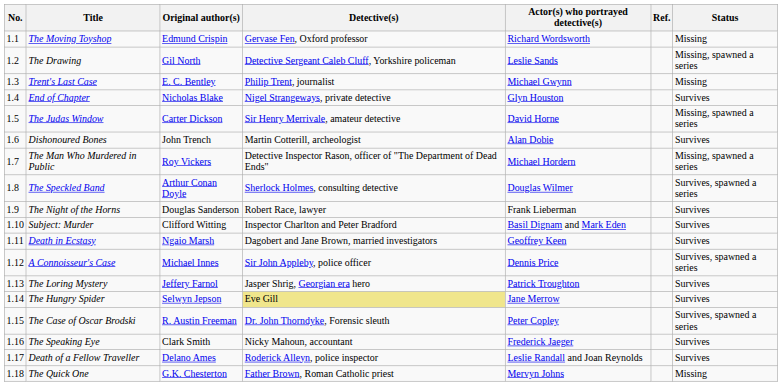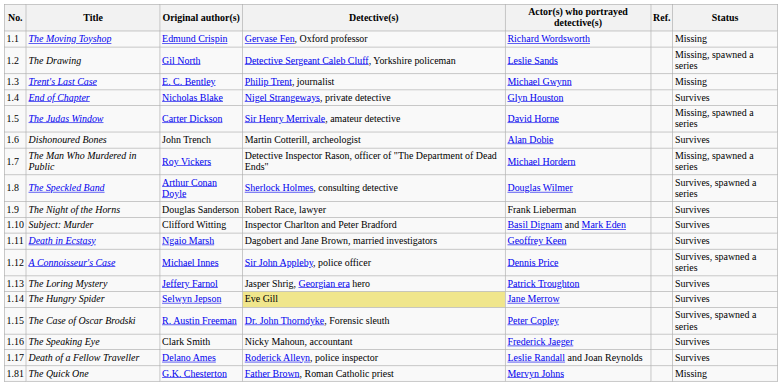 <table class="wikitable">
 <tr>
 <th>No.</th>
 <th>Title</th>
 <th>Original author(s)</th>
 <th>Detective(s)</th>
 <th>Actor(s) who portrayed detective(s)</th>
 <th>Ref.</th>
 <th>Status</th>
 </tr>
 <tr>
 <td>1.1</td>
 <td><em><a href='#'>The Moving Toyshop</a></em></td>
 <td><a href='#'>Edmund Crispin</a></td>
 <td><a href='#'>Gervase Fen</a>, Oxford professor</td>
 <td><a href='#'>Richard Wordsworth</a></td>
 <td></td>
 <td>Missing</td>
 </tr>
 <tr>
 <td>1.2</td>
 <td><em>The Drawing</em></td>
 <td><a href='#'>Gil North</a></td>
 <td><a href='#'>Detective Sergeant Caleb Cluff</a>, Yorkshire policeman</td>
 <td><a href='#'>Leslie Sands</a></td>
 <td></td>
 <td>Missing, spawned a series</td>
 </tr>
 <tr>
 <td>1.3</td>
 <td><em><a href='#'>Trent's Last Case</a></em></td>
 <td><a href='#'>E. C. Bentley</a></td>
 <td><a href='#'>Philip Trent</a>, journalist</td>
 <td><a href='#'>Michael Gwynn</a></td>
 <td></td>
 <td>Missing</td>
 </tr>
 <tr>
 <td>1.4</td>
 <td><em><a href='#'>End of Chapter</a></em></td>
 <td><a href='#'>Nicholas Blake</a></td>
 <td><a href='#'>Nigel Strangeways</a>, private detective</td>
 <td><a href='#'>Glyn Houston</a></td>
 <td></td>
 <td>Survives</td>
 </tr>
 <tr>
 <td>1.5</td>
 <td><em><a href='#'>The Judas Window</a></em></td>
 <td><a href='#'>Carter Dickson</a></td>
 <td><a href='#'>Sir Henry Merrivale</a>, amateur detective</td>
 <td><a href='#'>David Horne</a></td>
 <td></td>
 <td>Missing, spawned a series</td>
 </tr>
 <tr>
 <td>1.6</td>
 <td><em>Dishonoured Bones</em></td>
 <td>John Trench</td>
 <td>Martin Cotterill, archeologist</td>
 <td><a href='#'>Alan Dobie</a></td>
 <td></td>
 <td>Survives</td>
 </tr>
 <tr>
 <td>1.7</td>
 <td><em>The Man Who Murdered in Public</em></td>
 <td><a href='#'>Roy Vickers</a></td>
 <td>Detective Inspector Rason, officer of "The Department of Dead Ends"</td>
 <td><a href='#'>Michael Hordern</a></td>
 <td></td>
 <td>Missing, spawned a series</td>
 </tr>
 <tr>
 <td>1.8</td>
 <td><em><a href='#'>The Speckled Band</a></em></td>
 <td><a href='#'>Arthur Conan Doyle</a></td>
 <td><a href='#'>Sherlock Holmes</a>, consulting detective</td>
 <td><a href='#'>Douglas Wilmer</a></td>
 <td></td>
 <td>Survives, spawned a series</td>
 </tr>
 <tr>
 <td>1.9</td>
 <td><em>The Night of the Horns</em></td>
 <td>Douglas Sanderson</td>
 <td>Robert Race, lawyer</td>
 <td>Frank Lieberman</td>
 <td></td>
 <td>Survives</td>
 </tr>
 <tr>
 <td>1.10</td>
 <td><em>Subject: Murder</em></td>
 <td>Clifford Witting</td>
 <td>Inspector  Charlton and Peter Bradford</td>
 <td><a href='#'>Basil Dignam</a> and <a href='#'>Mark Eden</a></td>
 <td></td>
 <td>Survives</td>
 </tr>
 <tr>
 <td>1.11</td>
 <td><em><a href='#'>Death in Ecstasy</a></em></td>
 <td><a href='#'>Ngaio Marsh</a></td>
 <td>Dagobert and Jane Brown, married investigators</td>
 <td><a href='#'>Geoffrey Keen</a></td>
 <td></td>
 <td>Survives</td>
 </tr>
 <tr>
 <td>1.12</td>
 <td><em><a href='#'>A Connoisseur's Case</a></em></td>
 <td><a href='#'>Michael Innes</a></td>
 <td><a href='#'>Sir John Appleby</a>, police officer</td>
 <td><a href='#'>Dennis Price</a></td>
 <td></td>
 <td>Survives, spawned a series</td>
 </tr>
 <tr>
 <td>1.13</td>
 <td><em>The Loring Mystery</em></td>
 <td><a href='#'>Jeffery Farnol</a></td>
 <td>Jasper Shrig, <a href='#'>Georgian era</a> hero</td>
 <td><a href='#'>Patrick Troughton</a></td>
 <td></td>
 <td>Survives</td>
 </tr>
 <tr>
 <td>1.14</td>
 <td><em>The Hungry Spider</em></td>
 <td><a href='#'>Selwyn Jepson</a></td>
 <td style="background: khaki;">Eve Gill</td>
 <td><a href='#'>Jane Merrow</a></td>
 <td></td>
 <td>Survives</td>
 </tr>
 <tr>
 <td>1.15</td>
 <td><em>The Case of Oscar Brodski</em></td>
 <td><a href='#'>R. Austin Freeman</a></td>
 <td><a href='#'>Dr. John Thorndyke</a>, Forensic sleuth</td>
 <td><a href='#'>Peter Copley</a></td>
 <td></td>
 <td>Survives, spawned a series</td>
 </tr>
 <tr>
 <td>1.16</td>
 <td><em>The Speaking Eye</em></td>
 <td>Clark Smith</td>
 <td>Nicky Mahoun, accountant</td>
 <td><a href='#'>Frederick Jaeger</a></td>
 <td></td>
 <td>Survives</td>
 </tr>
 <tr>
 <td>1.17</td>
 <td><em>Death of a Fellow Traveller</em></td>
 <td><a href='#'>Delano Ames</a></td>
 <td><a href='#'>Roderick Alleyn</a>, police inspector</td>
 <td><a href='#'>Leslie Randall</a> and Joan Reynolds</td>
 <td></td>
 <td>Survives</td>
 </tr>
 <tr>
-<td>1.18</td>
+<td>1.81</td>
 <td><em>The Quick One</em></td>
 <td><a href='#'>G.K. Chesterton</a></td>
 <td><a href='#'>Father Brown</a>, Roman Catholic priest</td>
 <td><a href='#'>Mervyn Johns</a></td>
 <td></td>
 <td>Missing</td>
 </tr>
 </table>
